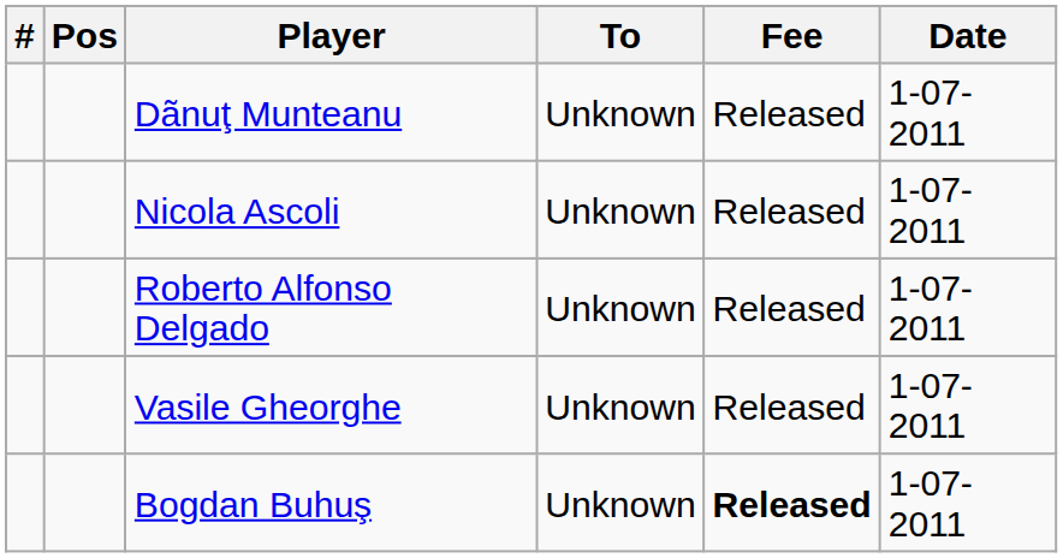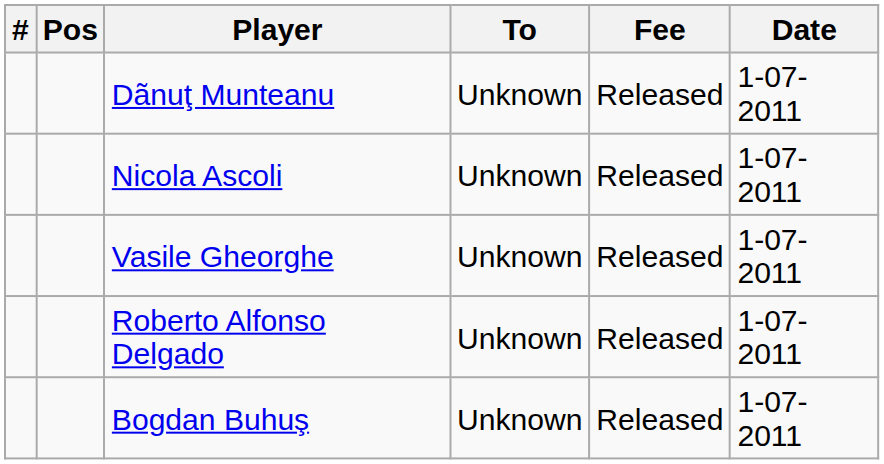 <table width=50% class="wikitable" style="text-align:center; font-size:95%; text-align:left">
 <tr>
 <th>#</th>
 <th>Pos</th>
 <th>Player</th>
 <th>To</th>
 <th>Fee</th>
 <th>Date</th>
 </tr>
 <tr --->
 <td></td>
 <td></td>
 <td> <a href='#'>Dãnuţ Munteanu</a></td>
 <td>Unknown</td>
 <td>Released</td>
 <td>1-07-2011</td>
 </tr>
 <tr --->
 <td></td>
 <td></td>
 <td> <a href='#'>Nicola Ascoli</a></td>
 <td>Unknown</td>
 <td>Released</td>
 <td>1-07-2011</td>
 </tr>
 <tr --->
 <td></td>
 <td></td>
-<td> <a href='#'>Roberto Alfonso Delgado</a></td>
+<td> <a href='#'>Vasile Gheorghe</a></td>
 <td>Unknown</td>
 <td>Released</td>
 <td>1-07-2011</td>
 </tr>
 <tr --->
 <td></td>
 <td></td>
-<td> <a href='#'>Vasile Gheorghe</a></td>
+<td> <a href='#'>Roberto Alfonso Delgado</a></td>
 <td>Unknown</td>
 <td>Released</td>
 <td>1-07-2011</td>
 </tr>
 <tr --->
 <td></td>
 <td></td>
 <td> <a href='#'>Bogdan Buhuş</a></td>
 <td>Unknown</td>
-<td><strong>Released</strong></td>
+<td>Released</td>
 <td>1-07-2011</td>
 </tr>
 </table>
